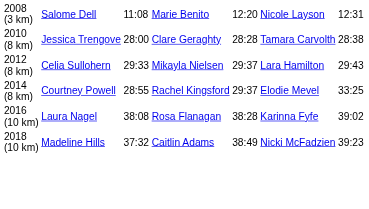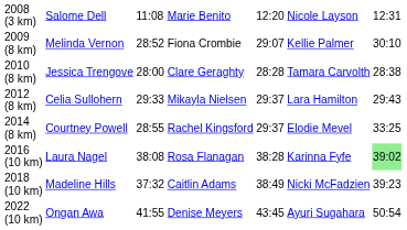 <table>
 <tr>
 <td>2008<br>(3 km)</td>
 <td align=left><a href='#'>Salome Dell</a> <br> </td>
 <td>11:08</td>
 <td align=left><a href='#'>Marie Benito</a> <br> </td>
 <td>12:20</td>
 <td align=left><a href='#'>Nicole Layson</a> <br> </td>
 <td>12:31</td>
+</tr>
+<tr>
+<td>2009<br>(8 km)</td>
+<td align=left><a href='#'>Melinda Vernon</a> <br> </td>
+<td>28:52</td>
+<td align=left>Fiona Crombie <br> </td>
+<td>29:07</td>
+<td align=left><a href='#'>Kellie Palmer</a> <br> </td>
+<td>30:10</td>
 </tr>
 <tr>
 <td>2010<br>(8 km)</td>
 <td align=left><a href='#'>Jessica Trengove</a> <br> </td>
 <td>28:00</td>
 <td align=left><a href='#'>Clare Geraghty</a> <br> </td>
 <td>28:28</td>
 <td align=left><a href='#'>Tamara Carvolth</a> <br> </td>
 <td>28:38</td>
 </tr>
 <tr>
 <td>2012<br>(8 km)</td>
 <td align=left><a href='#'>Celia Sullohern</a> <br> </td>
 <td>29:33</td>
 <td align=left><a href='#'>Mikayla Nielsen</a> <br> </td>
 <td>29:37</td>
 <td align=left><a href='#'>Lara Hamilton</a> <br> </td>
 <td>29:43</td>
 </tr>
 <tr>
 <td>2014<br>(8 km)</td>
 <td align=left><a href='#'>Courtney Powell</a> <br> </td>
 <td>28:55</td>
 <td align=left><a href='#'>Rachel Kingsford</a> <br> </td>
 <td>29:37</td>
 <td align=left><a href='#'>Elodie Mevel</a> <br> </td>
 <td>33:25</td>
 </tr>
 <tr>
 <td>2016<br>(10 km)</td>
 <td align=left><a href='#'>Laura Nagel</a> <br> </td>
 <td>38:08</td>
 <td align=left><a href='#'>Rosa Flanagan</a> <br> </td>
 <td>38:28</td>
 <td align=left><a href='#'>Karinna Fyfe</a> <br> </td>
-<td>39:02</td>
+<td style="background: lightgreen;">39:02</td>
 </tr>
 <tr>
 <td>2018<br>(10 km)</td>
 <td align=left><a href='#'>Madeline Hills</a> <br> </td>
 <td>37:32</td>
 <td align=left><a href='#'>Caitlin Adams</a> <br> </td>
 <td>38:49</td>
 <td align=left><a href='#'>Nicki McFadzien</a> <br> </td>
 <td>39:23</td>
 </tr>
+<tr>
+<td>2022<br>(10 km)</td>
+<td align=left><a href='#'>Ongan Awa</a> <br> </td>
+<td>41:55</td>
+<td align=left><a href='#'>Denise Meyers</a> <br> </td>
+<td>43:45</td>
+<td align=left><a href='#'>Ayuri Sugahara</a> <br> </td>
+<td>50:54</td>
+</tr>
 </table>
